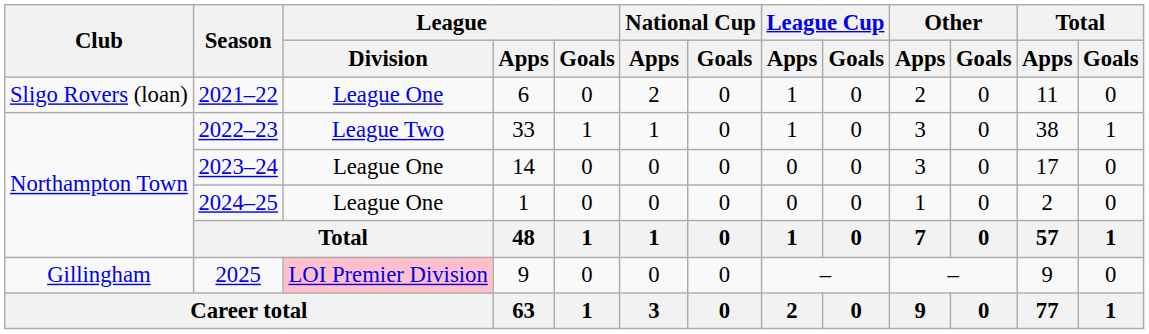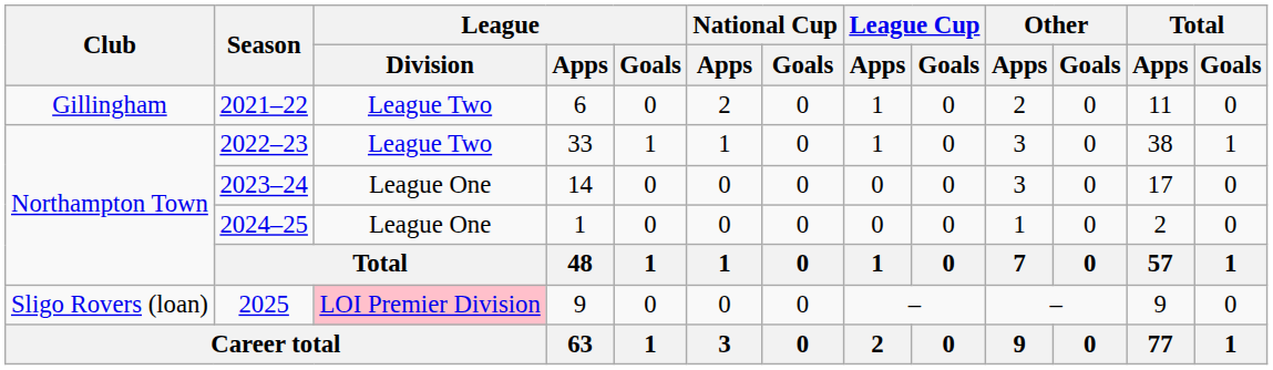 <table class="wikitable" style="text-align: center">
 <tr>
 <th rowspan="2">Club</th>
 <th rowspan="2">Season</th>
 <th colspan="3">League</th>
 <th colspan="2">National Cup</th>
 <th colspan="2"><a href='#'>League Cup</a></th>
 <th colspan="2">Other</th>
 <th colspan="2">Total</th>
 </tr>
 <tr>
 <th>Division</th>
 <th>Apps</th>
 <th>Goals</th>
 <th>Apps</th>
 <th>Goals</th>
 <th>Apps</th>
 <th>Goals</th>
 <th>Apps</th>
 <th>Goals</th>
 <th>Apps</th>
 <th>Goals</th>
 </tr>
 <tr>
-<td><a href='#'>Sligo Rovers</a> (loan)</td>
+<td><a href='#'>Gillingham</a></td>
 <td><a href='#'>2021–22</a></td>
-<td><a href='#'>League One</a></td>
+<td><a href='#'>League Two</a></td>
 <td>6</td>
 <td>0</td>
 <td>2</td>
 <td>0</td>
 <td>1</td>
 <td>0</td>
 <td>2</td>
 <td>0</td>
 <td>11</td>
 <td>0</td>
 </tr>
 <tr>
 <td rowspan="4"><a href='#'>Northampton Town</a></td>
 <td><a href='#'>2022–23</a></td>
 <td><a href='#'>League Two</a></td>
 <td>33</td>
 <td>1</td>
 <td>1</td>
 <td>0</td>
 <td>1</td>
 <td>0</td>
 <td>3</td>
 <td>0</td>
 <td>38</td>
 <td>1</td>
 </tr>
 <tr>
 <td><a href='#'>2023–24</a></td>
 <td>League One</td>
 <td>14</td>
 <td>0</td>
 <td>0</td>
 <td>0</td>
 <td>0</td>
 <td>0</td>
 <td>3</td>
 <td>0</td>
 <td>17</td>
 <td>0</td>
 </tr>
 <tr>
 <td><a href='#'>2024–25</a></td>
 <td>League One</td>
 <td>1</td>
 <td>0</td>
 <td>0</td>
 <td>0</td>
 <td>0</td>
 <td>0</td>
 <td>1</td>
 <td>0</td>
 <td>2</td>
 <td>0</td>
 </tr>
 <tr>
 <th colspan="2">Total</th>
 <th>48</th>
 <th>1</th>
 <th>1</th>
 <th>0</th>
 <th>1</th>
 <th>0</th>
 <th>7</th>
 <th>0</th>
 <th>57</th>
 <th>1</th>
 </tr>
 <tr>
-<td><a href='#'>Gillingham</a></td>
+<td><a href='#'>Sligo Rovers</a> (loan)</td>
 <td><a href='#'>2025</a></td>
 <td style="background: pink;"><a href='#'>LOI Premier Division</a></td>
 <td>9</td>
 <td>0</td>
 <td>0</td>
 <td>0</td>
 <td colspan="2">–</td>
 <td colspan="2">–</td>
 <td>9</td>
 <td>0</td>
 </tr>
 <tr>
 <th colspan="3">Career total</th>
 <th>63</th>
 <th>1</th>
 <th>3</th>
 <th>0</th>
 <th>2</th>
 <th>0</th>
 <th>9</th>
 <th>0</th>
 <th>77</th>
 <th>1</th>
 </tr>
 </table>
